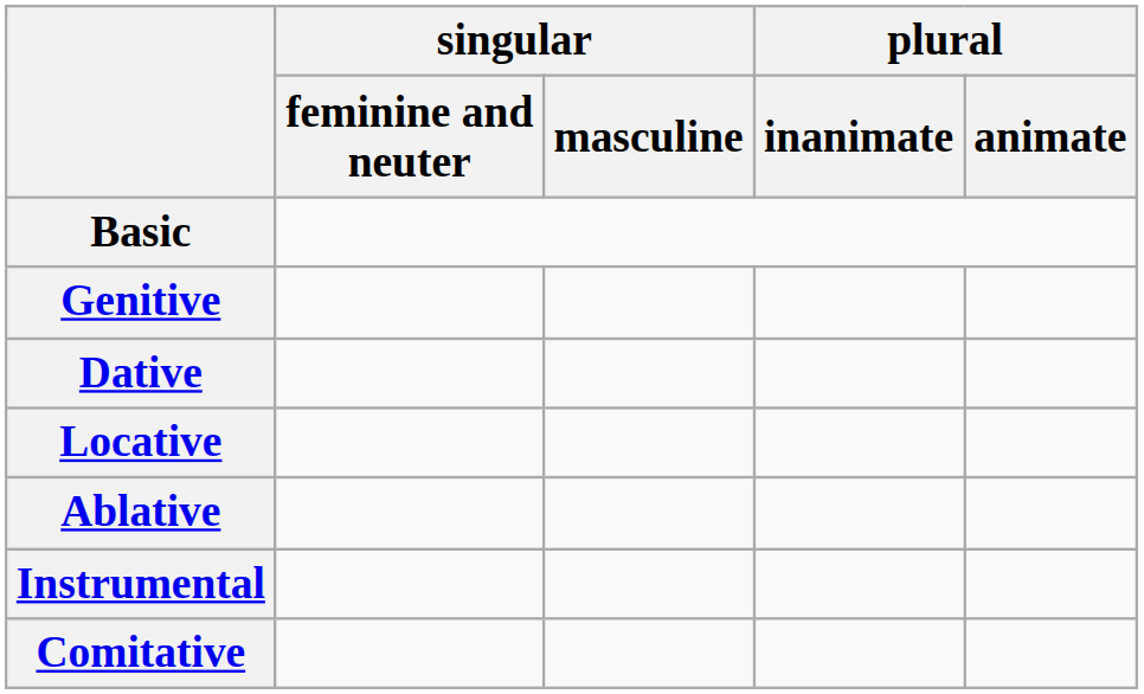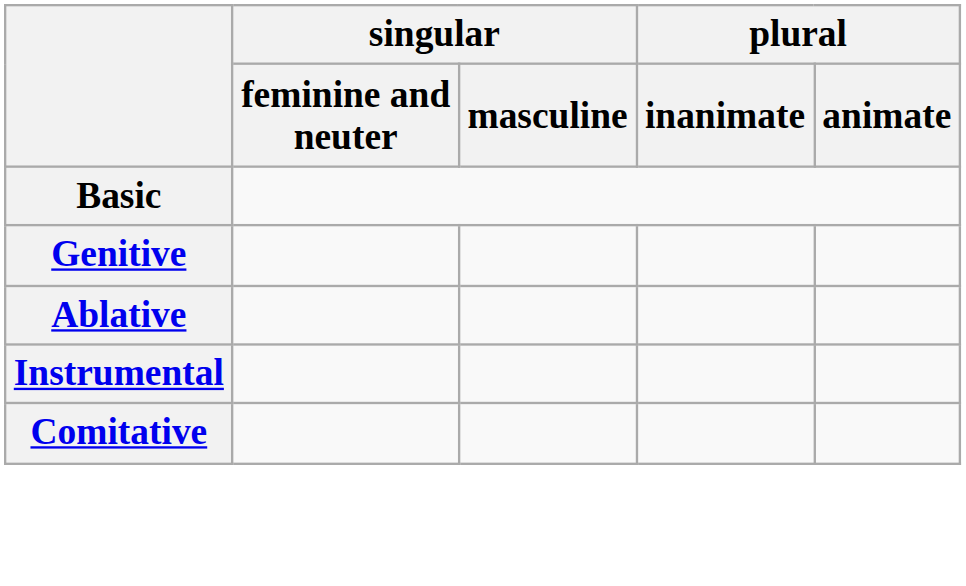 <table class="wikitable">
 <tr>
 <th rowspan="2"> </th>
 <th colspan="2">singular</th>
 <th colspan="2">plural</th>
 </tr>
 <tr>
 <th>feminine and<br>neuter</th>
 <th>masculine</th>
 <th>inanimate</th>
 <th>animate</th>
 </tr>
 <tr>
 <th>Basic</th>
 <td colspan="4"></td>
 </tr>
 <tr>
 <th><strong><a href='#'>Genitive</a></strong></th>
-<td></td>
-<td></td>
-<td></td>
-<td></td>
-</tr>
-<tr>
-<th><strong><a href='#'>Dative</a></strong></th>
-<td></td>
-<td></td>
-<td></td>
-<td></td>
-</tr>
-<tr>
-<th><a href='#'>Locative</a></th>
 <td></td>
 <td></td>
 <td></td>
 <td></td>
 </tr>
 <tr>
 <th><a href='#'>Ablative</a></th>
 <td></td>
 <td></td>
 <td></td>
 <td></td>
 </tr>
 <tr>
 <th><strong><a href='#'>Instrumental</a></strong></th>
 <td></td>
 <td></td>
 <td></td>
 <td></td>
 </tr>
 <tr>
 <th><a href='#'>Comitative</a></th>
 <td></td>
 <td></td>
 <td></td>
 <td></td>
 </tr>
 </table>
